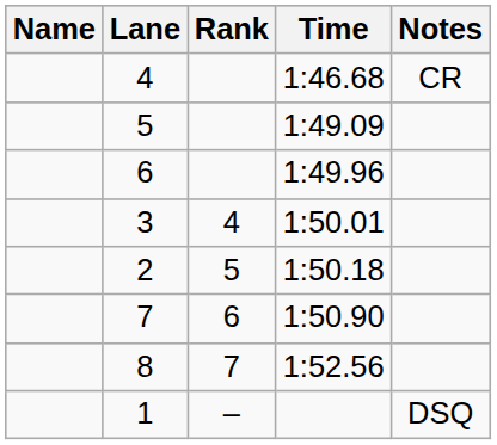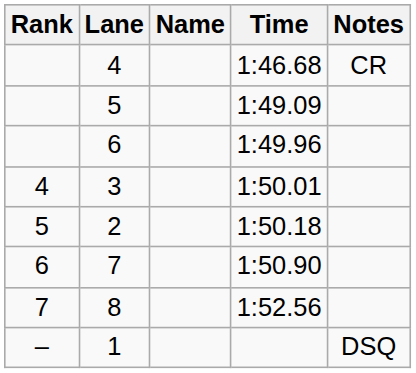 <table class="wikitable sortable" style="text-align:center">
 <tr>
+<th>Rank</th>
+<th>Lane</th>
 <th>Name</th>
-<th>Lane</th>
-<th>Rank</th>
 <th>Time</th>
 <th>Notes</th>
 </tr>
 <tr>
+<td></td>
+<td>4</td>
 <td align=left></td>
-<td>4</td>
-<td></td>
 <td>1:46.68</td>
 <td>CR</td>
 </tr>
 <tr>
+<td></td>
+<td>5</td>
 <td align=left></td>
-<td>5</td>
-<td></td>
 <td>1:49.09</td>
 <td></td>
 </tr>
 <tr>
+<td></td>
+<td>6</td>
 <td align=left></td>
-<td>6</td>
-<td></td>
 <td>1:49.96</td>
 <td></td>
 </tr>
 <tr>
+<td>4</td>
+<td>3</td>
 <td align=left></td>
-<td>3</td>
-<td>4</td>
 <td>1:50.01</td>
 <td></td>
 </tr>
 <tr>
+<td>5</td>
+<td>2</td>
 <td align=left></td>
-<td>2</td>
-<td>5</td>
 <td>1:50.18</td>
 <td></td>
 </tr>
 <tr>
+<td>6</td>
+<td>7</td>
 <td align=left></td>
-<td>7</td>
-<td>6</td>
 <td>1:50.90</td>
 <td></td>
 </tr>
 <tr>
+<td>7</td>
+<td>8</td>
 <td align=left></td>
-<td>8</td>
-<td>7</td>
 <td>1:52.56</td>
 <td></td>
 </tr>
 <tr>
+<td>–</td>
+<td>1</td>
 <td align=left></td>
-<td>1</td>
-<td>–</td>
 <td></td>
 <td>DSQ</td>
 </tr>
 </table>
